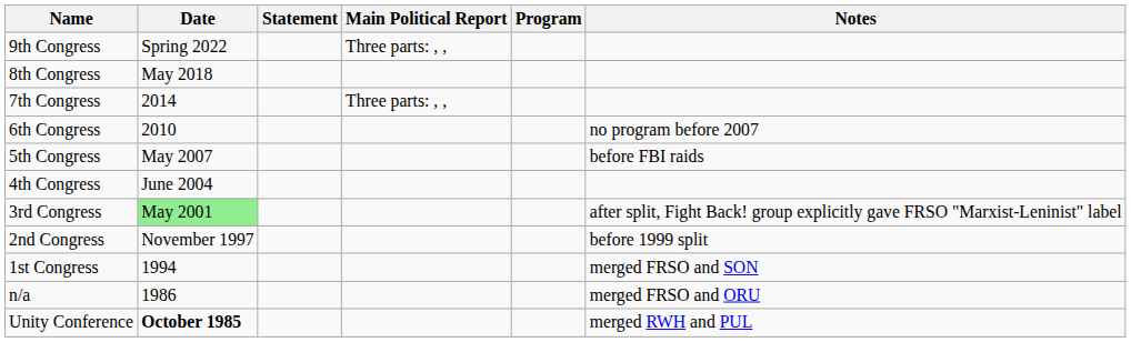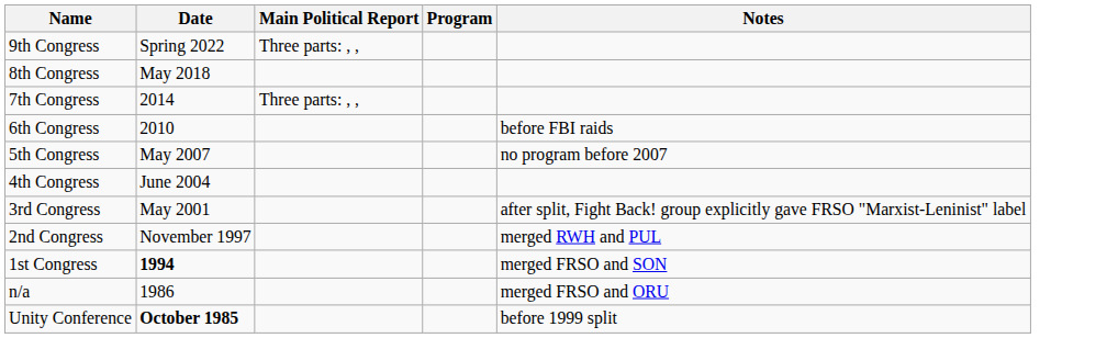 <table class="wikitable">
 <tr>
 <th>Name</th>
 <th>Date</th>
-<th>Statement</th>
 <th>Main Political Report</th>
 <th>Program</th>
 <th>Notes</th>
 </tr>
 <tr>
 <td>9th Congress</td>
 <td>Spring 2022</td>
-<td></td>
 <td>Three parts: , , </td>
 <td></td>
 <td></td>
 </tr>
 <tr>
 <td>8th Congress</td>
 <td>May 2018</td>
 <td></td>
 <td></td>
 <td></td>
-<td></td>
 </tr>
 <tr>
 <td>7th Congress</td>
 <td>2014</td>
-<td></td>
 <td>Three parts: , , </td>
 <td></td>
 <td></td>
 </tr>
 <tr>
 <td>6th Congress</td>
 <td>2010</td>
 <td></td>
 <td></td>
-<td></td>
-<td>no program before 2007</td>
+<td>before FBI raids</td>
 </tr>
 <tr>
 <td>5th Congress</td>
 <td>May 2007</td>
 <td></td>
 <td></td>
-<td></td>
-<td>before FBI raids</td>
+<td>no program before 2007</td>
 </tr>
 <tr>
 <td>4th Congress</td>
 <td>June 2004</td>
 <td></td>
 <td></td>
 <td></td>
-<td></td>
 </tr>
 <tr>
 <td>3rd Congress</td>
-<td style="background: lightgreen;">May 2001</td>
-<td></td>
+<td>May 2001</td>
 <td></td>
 <td></td>
 <td>after split, Fight Back! group explicitly gave FRSO "Marxist-Leninist" label</td>
 </tr>
 <tr>
 <td>2nd Congress</td>
 <td>November 1997</td>
 <td></td>
 <td></td>
-<td></td>
-<td>before 1999 split</td>
+<td>merged <a href='#'>RWH</a> and <a href='#'>PUL</a></td>
 </tr>
 <tr>
 <td>1st Congress</td>
-<td>1994</td>
-<td></td>
+<td><strong>1994</strong></td>
 <td></td>
 <td></td>
 <td>merged FRSO and <a href='#'>SON</a></td>
 </tr>
 <tr>
 <td>n/a</td>
 <td>1986</td>
 <td></td>
 <td></td>
-<td></td>
 <td>merged FRSO and <a href='#'>ORU</a></td>
 </tr>
 <tr>
 <td>Unity Conference</td>
 <td><strong>October 1985</strong></td>
 <td></td>
 <td></td>
-<td></td>
-<td>merged <a href='#'>RWH</a> and <a href='#'>PUL</a></td>
+<td>before 1999 split</td>
 </tr>
 </table>
